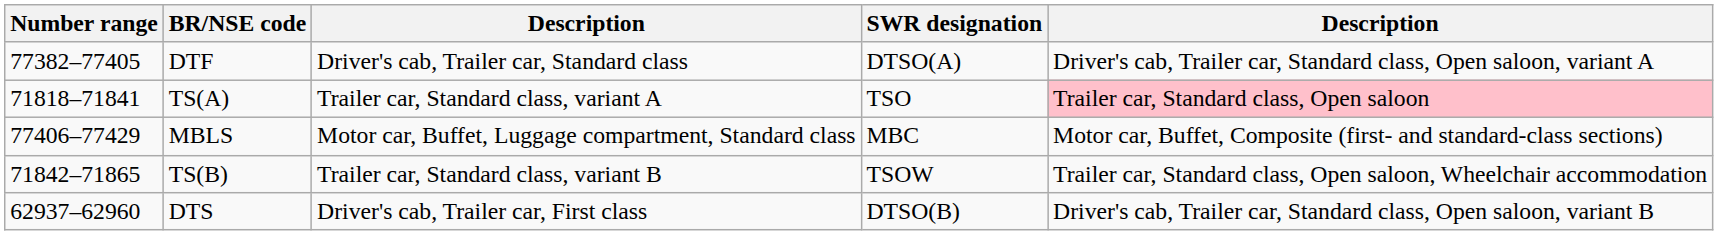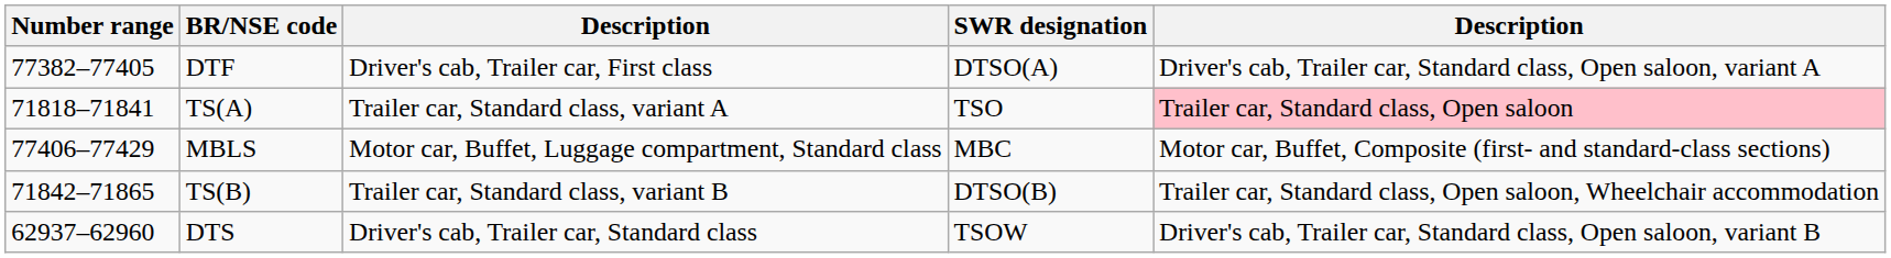 <table class="wikitable">
 <tr>
 <th>Number range</th>
 <th>BR/NSE code</th>
 <th>Description</th>
 <th>SWR designation</th>
 <th>Description</th>
 </tr>
 <tr>
 <td>77382–77405</td>
 <td>DTF</td>
-<td>Driver's cab, Trailer car, Standard class</td>
+<td>Driver's cab, Trailer car, First class</td>
 <td>DTSO(A)</td>
 <td>Driver's cab, Trailer car, Standard class, Open saloon, variant A</td>
 </tr>
 <tr>
 <td>71818–71841</td>
 <td>TS(A)</td>
 <td>Trailer car, Standard class, variant A</td>
 <td>TSO</td>
 <td style="background: pink;">Trailer car, Standard class, Open saloon</td>
 </tr>
 <tr>
 <td>77406–77429</td>
 <td>MBLS</td>
 <td>Motor car, Buffet, Luggage compartment, Standard class</td>
 <td>MBC</td>
 <td>Motor car, Buffet, Composite (first- and standard-class sections)</td>
 </tr>
 <tr>
 <td>71842–71865</td>
 <td>TS(B)</td>
 <td>Trailer car, Standard class, variant B</td>
-<td>TSOW</td>
+<td>DTSO(B)</td>
 <td>Trailer car, Standard class, Open saloon, Wheelchair accommodation</td>
 </tr>
 <tr>
 <td>62937–62960</td>
 <td>DTS</td>
-<td>Driver's cab, Trailer car, First class</td>
-<td>DTSO(B)</td>
+<td>Driver's cab, Trailer car, Standard class</td>
+<td>TSOW</td>
 <td>Driver's cab, Trailer car, Standard class, Open saloon, variant B</td>
 </tr>
 </table>
